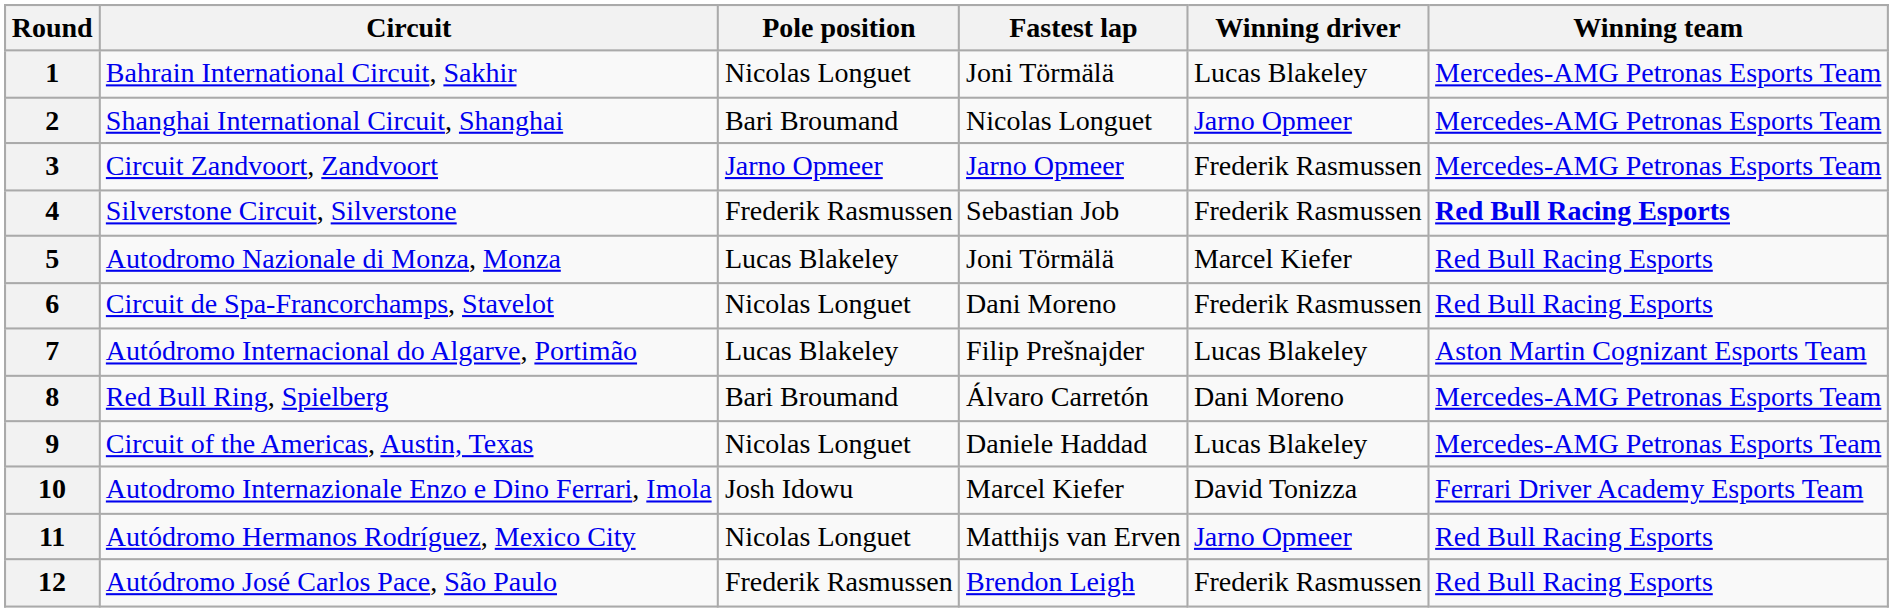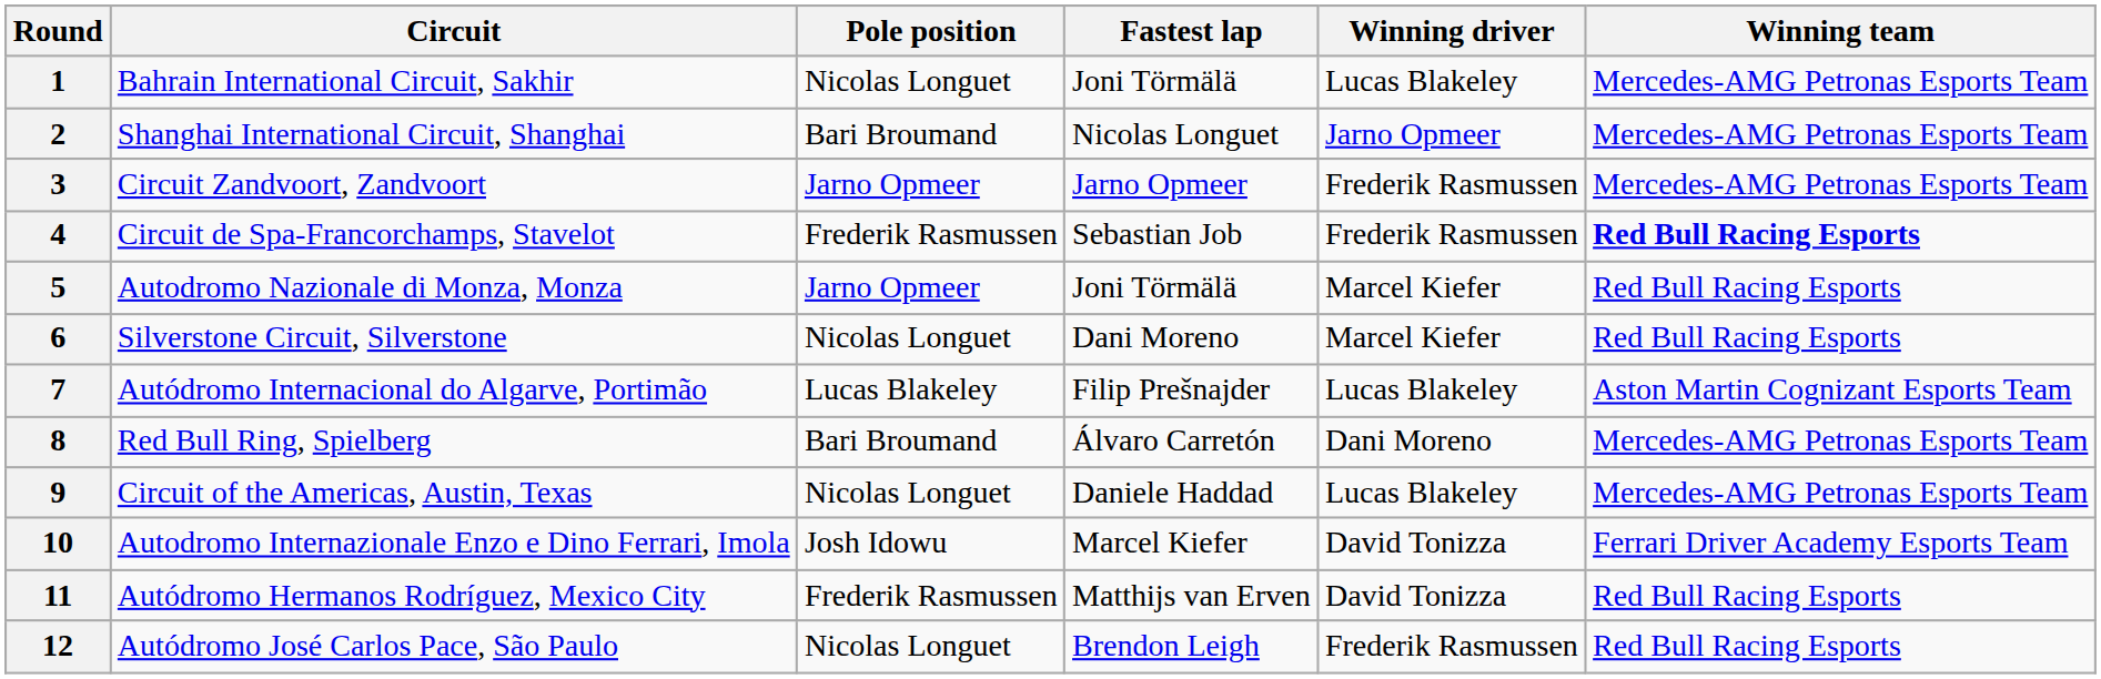 <table class="wikitable sortable" style="font-size: 85%;">
 <tr>
 <th>Round</th>
 <th>Circuit</th>
 <th>Pole position</th>
 <th>Fastest lap</th>
 <th>Winning driver</th>
 <th>Winning team</th>
 </tr>
 <tr>
 <th>1</th>
 <td> <a href='#'>Bahrain International Circuit</a>, <a href='#'>Sakhir</a></td>
 <td> Nicolas Longuet</td>
 <td> Joni Törmälä</td>
 <td> Lucas Blakeley</td>
 <td> <a href='#'>Mercedes-AMG Petronas Esports Team</a></td>
 </tr>
 <tr>
 <th>2</th>
 <td> <a href='#'>Shanghai International Circuit</a>, <a href='#'>Shanghai</a></td>
 <td> Bari Broumand</td>
 <td> Nicolas Longuet</td>
 <td> <a href='#'>Jarno Opmeer</a></td>
 <td> <a href='#'>Mercedes-AMG Petronas Esports Team</a></td>
 </tr>
 <tr>
 <th>3</th>
 <td> <a href='#'>Circuit Zandvoort</a>, <a href='#'>Zandvoort</a></td>
 <td> <a href='#'>Jarno Opmeer</a></td>
 <td> <a href='#'>Jarno Opmeer</a></td>
 <td> Frederik Rasmussen</td>
 <td> <a href='#'>Mercedes-AMG Petronas Esports Team</a></td>
 </tr>
 <tr>
 <th>4</th>
-<td> <a href='#'>Silverstone Circuit</a>, <a href='#'>Silverstone</a></td>
+<td> <a href='#'>Circuit de Spa-Francorchamps</a>, <a href='#'>Stavelot</a></td>
 <td> Frederik Rasmussen</td>
 <td> Sebastian Job</td>
 <td> Frederik Rasmussen</td>
 <td><strong> <a href='#'>Red Bull Racing Esports</a></strong></td>
 </tr>
 <tr>
 <th>5</th>
 <td> <a href='#'>Autodromo Nazionale di Monza</a>, <a href='#'>Monza</a></td>
-<td> Lucas Blakeley</td>
+<td> <a href='#'>Jarno Opmeer</a></td>
 <td> Joni Törmälä</td>
 <td> Marcel Kiefer</td>
 <td> <a href='#'>Red Bull Racing Esports</a></td>
 </tr>
 <tr>
 <th>6</th>
-<td> <a href='#'>Circuit de Spa-Francorchamps</a>, <a href='#'>Stavelot</a></td>
+<td> <a href='#'>Silverstone Circuit</a>, <a href='#'>Silverstone</a></td>
 <td> Nicolas Longuet</td>
 <td> Dani Moreno</td>
-<td> Frederik Rasmussen</td>
+<td> Marcel Kiefer</td>
 <td> <a href='#'>Red Bull Racing Esports</a></td>
 </tr>
 <tr>
 <th>7</th>
 <td> <a href='#'>Autódromo Internacional do Algarve</a>, <a href='#'>Portimão</a></td>
 <td> Lucas Blakeley</td>
 <td> Filip Prešnajder</td>
 <td> Lucas Blakeley</td>
 <td> <a href='#'>Aston Martin Cognizant Esports Team</a></td>
 </tr>
 <tr>
 <th>8</th>
 <td> <a href='#'>Red Bull Ring</a>, <a href='#'>Spielberg</a></td>
 <td> Bari Broumand</td>
 <td> Álvaro Carretón</td>
 <td> Dani Moreno</td>
 <td> <a href='#'>Mercedes-AMG Petronas Esports Team</a></td>
 </tr>
 <tr>
 <th>9</th>
 <td> <a href='#'>Circuit of the Americas</a>, <a href='#'>Austin, Texas</a></td>
 <td> Nicolas Longuet</td>
 <td> Daniele Haddad</td>
 <td> Lucas Blakeley</td>
 <td> <a href='#'>Mercedes-AMG Petronas Esports Team</a></td>
 </tr>
 <tr>
 <th>10</th>
 <td> <a href='#'>Autodromo Internazionale Enzo e Dino Ferrari</a>, <a href='#'>Imola</a></td>
 <td> Josh Idowu</td>
 <td> Marcel Kiefer</td>
 <td> David Tonizza</td>
 <td> <a href='#'>Ferrari Driver Academy Esports Team</a></td>
 </tr>
 <tr>
 <th>11</th>
 <td> <a href='#'>Autódromo Hermanos Rodríguez</a>, <a href='#'>Mexico City</a></td>
-<td> Nicolas Longuet</td>
+<td> Frederik Rasmussen</td>
 <td> Matthijs van Erven</td>
-<td> <a href='#'>Jarno Opmeer</a></td>
+<td> David Tonizza</td>
 <td> <a href='#'>Red Bull Racing Esports</a></td>
 </tr>
 <tr>
 <th>12</th>
 <td> <a href='#'>Autódromo José Carlos Pace</a>, <a href='#'>São Paulo</a></td>
-<td> Frederik Rasmussen</td>
+<td> Nicolas Longuet</td>
 <td> <a href='#'>Brendon Leigh</a></td>
 <td> Frederik Rasmussen</td>
 <td> <a href='#'>Red Bull Racing Esports</a></td>
 </tr>
 </table>
